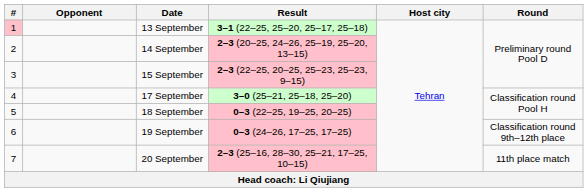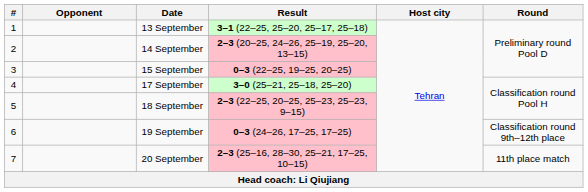 <table class="wikitable" style="text-align: center;font-size:90%;">
 <tr>
 <th width=20>#</th>
 <th width=160>Opponent</th>
 <th width=100>Date</th>
 <th width=240>Result</th>
 <th width=150>Host city</th>
 <th width=140>Round</th>
 </tr>
 <tr>
-<td style="background: pink;">1</td>
+<td>1</td>
 <td align=left></td>
 <td>13 September</td>
 <td bgcolor=ccffcc><strong>3–1</strong> (22–25, 25–20, 25–17, 25–18)</td>
 <td rowspan=7> <a href='#'>Tehran</a></td>
 <td rowspan=3>Preliminary round<br> Pool D</td>
 </tr>
 <tr>
 <td>2</td>
 <td align=left></td>
 <td>14 September</td>
 <td bgcolor=pink><strong>2–3</strong> (20–25, 24–26, 25–19, 25–20, 13–15)</td>
 </tr>
 <tr>
 <td>3</td>
 <td align=left></td>
 <td>15 September</td>
-<td bgcolor=pink><strong>2–3</strong> (22–25, 20–25, 25–23, 25–23, 9–15)</td>
+<td bgcolor=pink><strong>0–3</strong> (22–25, 19–25, 20–25)</td>
 </tr>
 <tr>
 <td>4</td>
 <td align=left></td>
 <td>17 September</td>
 <td bgcolor=ccffcc><strong>3–0</strong> (25–21, 25–18, 25–20)</td>
 <td rowspan=2>Classification round<br>Pool H</td>
 </tr>
 <tr>
 <td>5</td>
 <td align=left></td>
 <td>18 September</td>
-<td bgcolor=pink><strong>0–3</strong> (22–25, 19–25, 20–25)</td>
+<td bgcolor=pink><strong>2–3</strong> (22–25, 20–25, 25–23, 25–23, 9–15)</td>
 </tr>
 <tr>
 <td>6</td>
 <td align=left></td>
 <td>19 September</td>
 <td bgcolor=pink><strong>0–3</strong> (24–26, 17–25, 17–25)</td>
 <td>Classification round<br>9th–12th place</td>
 </tr>
 <tr>
 <td>7</td>
 <td align=left></td>
 <td>20 September</td>
 <td bgcolor=pink><strong>2–3</strong> (25–16, 28–30, 25–21, 17–25, 10–15)</td>
 <td>11th place match</td>
 </tr>
 <tr>
 <th colspan=6>Head coach:  Li Qiujiang</th>
 </tr>
 </table>
